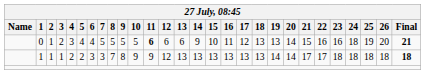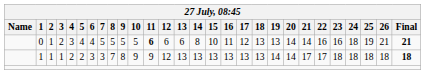 <table class=wikitable style="text-align:center; width: 55%">
 <tr>
 <th colspan=32><em>27 July, 08:45</em></th>
 </tr>
 <tr>
 <th>Name</th>
 <th>1</th>
 <th>2</th>
 <th>3</th>
 <th>4</th>
 <th>5</th>
 <th>6</th>
 <th>7</th>
 <th>8</th>
 <th>9</th>
 <th>10</th>
 <th>11</th>
 <th>12</th>
 <th>13</th>
 <th>14</th>
 <th>15</th>
 <th>16</th>
 <th>17</th>
 <th>18</th>
 <th>19</th>
 <th>20</th>
 <th>21</th>
 <th>22</th>
 <th>23</th>
 <th>24</th>
 <th>25</th>
 <th>26</th>
 <th>Final</th>
 </tr>
 <tr>
 <td align=left><strong></strong></td>
 <td>0</td>
 <td>1</td>
 <td>2</td>
 <td>3</td>
 <td>4</td>
 <td>4</td>
 <td>5</td>
 <td>5</td>
 <td>5</td>
 <td>5</td>
 <td><strong>6</strong></td>
 <td>6</td>
 <td>6</td>
-<td>9</td>
+<td>8</td>
 <td>10</td>
 <td>11</td>
 <td>12</td>
 <td>13</td>
 <td>13</td>
 <td>14</td>
-<td>15</td>
+<td>14</td>
 <td>16</td>
 <td>16</td>
 <td>18</td>
 <td>19</td>
-<td>20</td>
+<td>21</td>
 <td><strong>21</strong></td>
 </tr>
 <tr>
 <td align=left></td>
 <td>1</td>
 <td>1</td>
 <td>1</td>
 <td>2</td>
 <td>2</td>
 <td>3</td>
 <td>3</td>
 <td>7</td>
 <td>8</td>
 <td>9</td>
 <td>9</td>
 <td>12</td>
 <td>13</td>
 <td>13</td>
 <td>13</td>
 <td>13</td>
 <td>13</td>
 <td>13</td>
 <td>14</td>
 <td>14</td>
 <td>17</td>
 <td>17</td>
 <td>18</td>
 <td>18</td>
 <td>18</td>
 <td>18</td>
 <td><strong>18</strong></td>
 </tr>
 <tr>
 <td colspan=32></td>
 </tr>
 </table>
